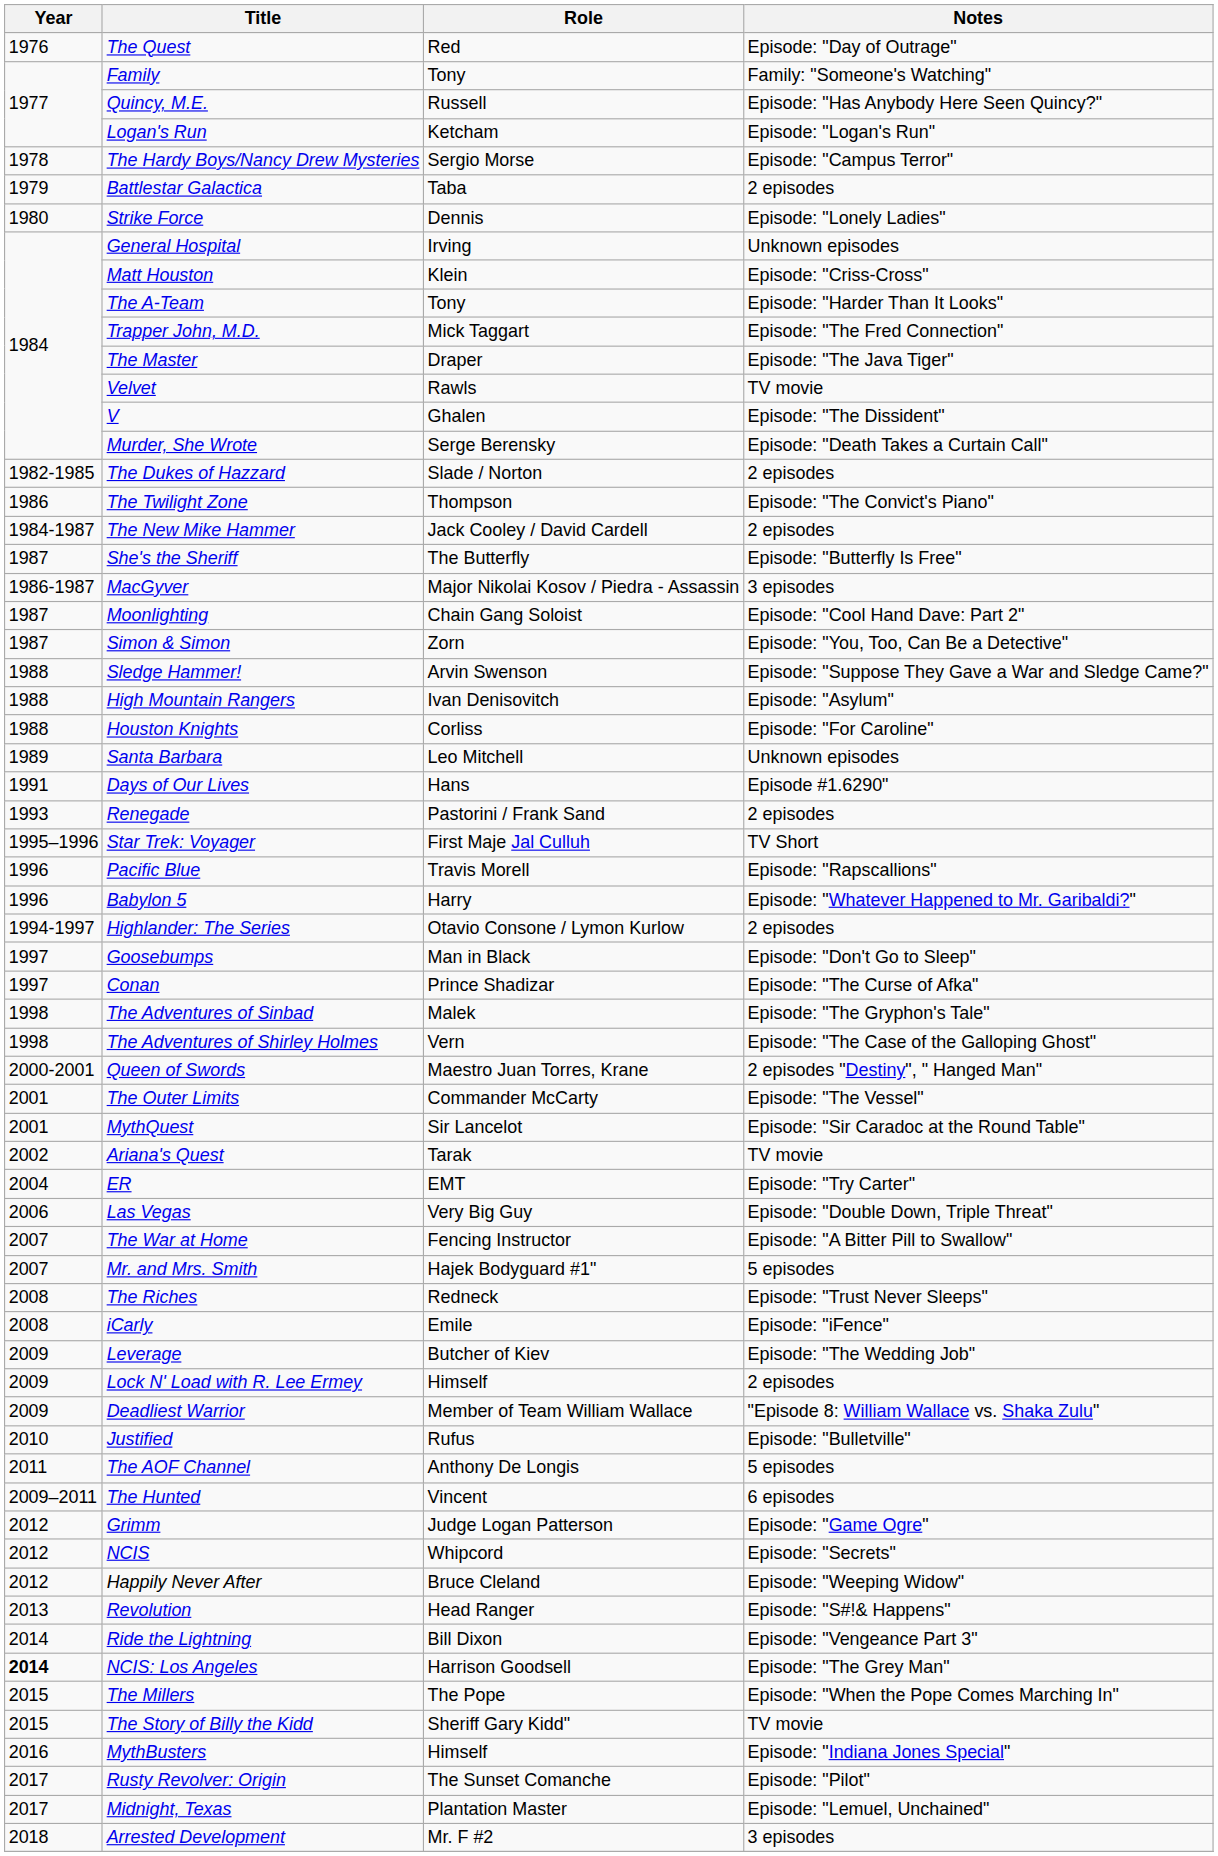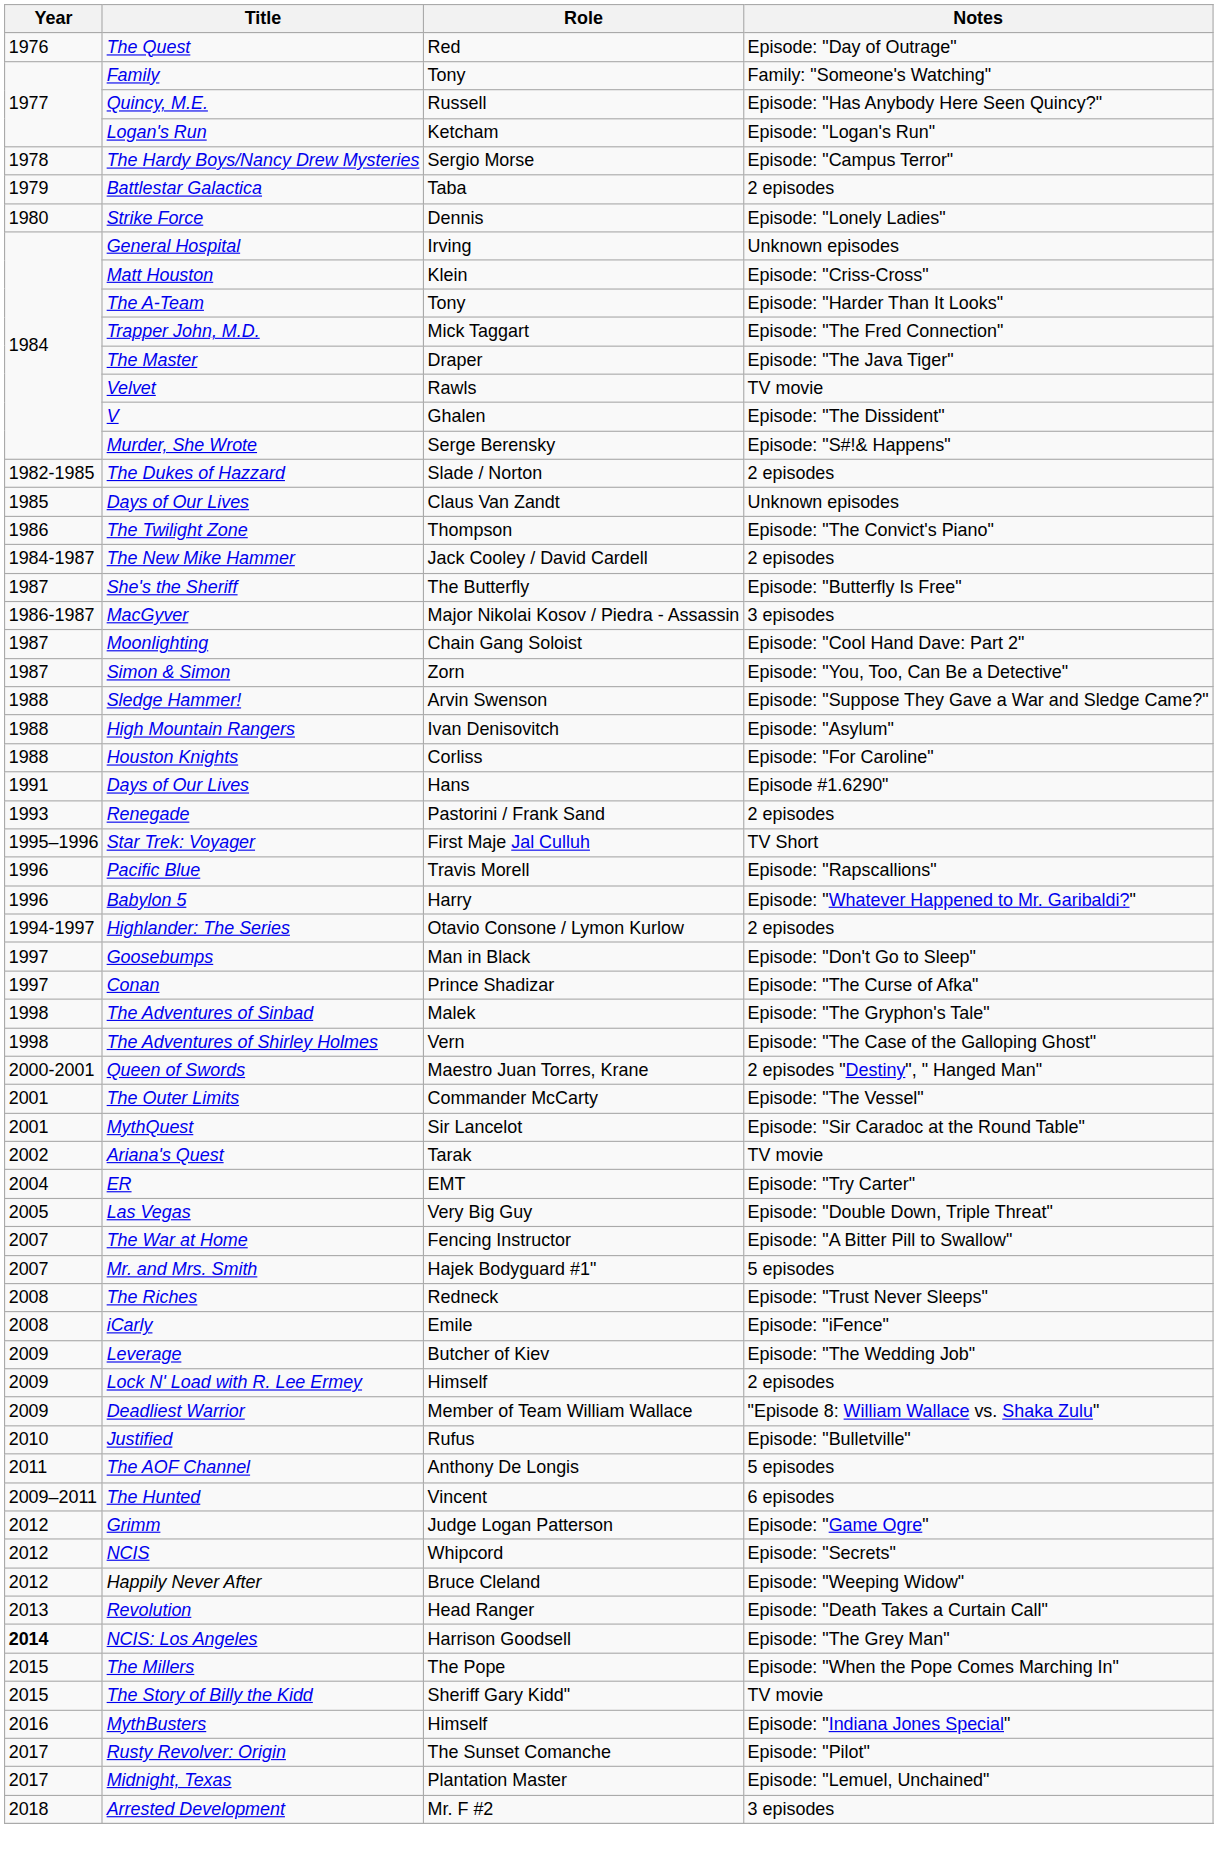 <table class="wikitable">
 <tr>
 <th>Year</th>
 <th>Title</th>
 <th>Role</th>
 <th>Notes</th>
 </tr>
 <tr>
 <td>1976</td>
 <td><em><a href='#'>The Quest</a></em></td>
 <td>Red</td>
 <td>Episode: "Day of Outrage"</td>
 </tr>
 <tr>
 <td rowspan="3">1977</td>
 <td><em><a href='#'>Family</a></em></td>
 <td>Tony</td>
 <td>Family: "Someone's Watching"</td>
 </tr>
 <tr>
 <td><em><a href='#'>Quincy, M.E.</a></em></td>
 <td>Russell</td>
 <td>Episode: "Has Anybody Here Seen Quincy?"</td>
 </tr>
 <tr>
 <td><em><a href='#'>Logan's Run</a></em></td>
 <td>Ketcham</td>
 <td>Episode: "Logan's Run"</td>
 </tr>
 <tr>
 <td>1978</td>
 <td><em><a href='#'>The Hardy Boys/Nancy Drew Mysteries</a></em></td>
 <td>Sergio Morse</td>
 <td>Episode: "Campus Terror"</td>
 </tr>
 <tr>
 <td>1979</td>
 <td><em><a href='#'>Battlestar Galactica</a></em></td>
 <td>Taba</td>
 <td>2 episodes</td>
 </tr>
 <tr>
 <td>1980</td>
 <td><em><a href='#'>Strike Force</a></em></td>
 <td>Dennis</td>
 <td>Episode: "Lonely Ladies"</td>
 </tr>
 <tr>
 <td rowspan="8">1984</td>
 <td><em><a href='#'>General Hospital</a></em></td>
 <td>Irving</td>
 <td>Unknown episodes</td>
 </tr>
 <tr>
 <td><em><a href='#'>Matt Houston</a></em></td>
 <td>Klein</td>
 <td>Episode: "Criss-Cross"</td>
 </tr>
 <tr>
 <td><em><a href='#'>The A-Team</a></em></td>
 <td>Tony</td>
 <td>Episode: "Harder Than It Looks"</td>
 </tr>
 <tr>
 <td><em><a href='#'>Trapper John, M.D.</a></em></td>
 <td>Mick Taggart</td>
 <td>Episode: "The Fred Connection"</td>
 </tr>
 <tr>
 <td><em><a href='#'>The Master</a></em></td>
 <td>Draper</td>
 <td>Episode: "The Java Tiger"</td>
 </tr>
 <tr>
 <td><em><a href='#'>Velvet</a></em></td>
 <td>Rawls</td>
 <td>TV movie</td>
 </tr>
 <tr>
 <td><em><a href='#'>V</a></em></td>
 <td>Ghalen</td>
 <td>Episode: "The Dissident"</td>
 </tr>
 <tr>
 <td><em><a href='#'>Murder, She Wrote</a></em></td>
 <td>Serge Berensky</td>
-<td>Episode: "Death Takes a Curtain Call"</td>
+<td>Episode: "S#!& Happens"</td>
 </tr>
 <tr>
 <td>1982-1985</td>
 <td><em><a href='#'>The Dukes of Hazzard</a></em></td>
 <td>Slade / Norton</td>
 <td>2 episodes</td>
+</tr>
+<tr>
+<td>1985</td>
+<td><em><a href='#'>Days of Our Lives</a></em></td>
+<td>Claus Van Zandt</td>
+<td>Unknown episodes</td>
 </tr>
 <tr>
 <td>1986</td>
 <td><em><a href='#'>The Twilight Zone</a></em></td>
 <td>Thompson</td>
 <td>Episode: "The Convict's Piano"</td>
 </tr>
 <tr>
 <td>1984-1987</td>
 <td><em><a href='#'>The New Mike Hammer</a></em></td>
 <td>Jack Cooley / David Cardell</td>
 <td>2 episodes</td>
 </tr>
 <tr>
 <td>1987</td>
 <td><em><a href='#'>She's the Sheriff</a></em></td>
 <td>The Butterfly</td>
 <td>Episode: "Butterfly Is Free"</td>
 </tr>
 <tr>
 <td>1986-1987</td>
 <td><em><a href='#'>MacGyver</a></em></td>
 <td>Major Nikolai Kosov / Piedra - Assassin</td>
 <td>3 episodes</td>
 </tr>
 <tr>
 <td>1987</td>
 <td><em><a href='#'>Moonlighting</a></em></td>
 <td>Chain Gang Soloist</td>
 <td>Episode: "Cool Hand Dave: Part 2"</td>
 </tr>
 <tr>
 <td>1987</td>
 <td><em><a href='#'>Simon & Simon</a></em></td>
 <td>Zorn</td>
 <td>Episode: "You, Too, Can Be a Detective"</td>
 </tr>
 <tr>
 <td>1988</td>
 <td><em><a href='#'>Sledge Hammer!</a></em></td>
 <td>Arvin Swenson</td>
 <td>Episode: "Suppose They Gave a War and Sledge Came?"</td>
 </tr>
 <tr>
 <td>1988</td>
 <td><em><a href='#'>High Mountain Rangers</a></em></td>
 <td>Ivan Denisovitch</td>
 <td>Episode: "Asylum"</td>
 </tr>
 <tr>
 <td>1988</td>
 <td><em><a href='#'>Houston Knights</a></em></td>
 <td>Corliss</td>
 <td>Episode: "For Caroline"</td>
-</tr>
-<tr>
-<td>1989</td>
-<td><em><a href='#'>Santa Barbara</a></em></td>
-<td>Leo Mitchell</td>
-<td>Unknown episodes</td>
 </tr>
 <tr>
 <td>1991</td>
 <td><em><a href='#'>Days of Our Lives</a></em></td>
 <td>Hans</td>
 <td>Episode #1.6290"</td>
 </tr>
 <tr>
 <td>1993</td>
 <td><em><a href='#'>Renegade</a></em></td>
 <td>Pastorini / Frank Sand</td>
 <td>2 episodes</td>
 </tr>
 <tr>
 <td>1995–1996</td>
 <td><em><a href='#'>Star Trek: Voyager</a></em></td>
 <td>First Maje <a href='#'>Jal Culluh</a></td>
 <td>TV Short</td>
 </tr>
 <tr>
 <td>1996</td>
 <td><em><a href='#'>Pacific Blue</a></em></td>
 <td>Travis Morell</td>
 <td>Episode: "Rapscallions"</td>
 </tr>
 <tr>
 <td>1996</td>
 <td><em><a href='#'>Babylon 5</a></em></td>
 <td>Harry</td>
 <td>Episode: "<a href='#'>Whatever Happened to Mr. Garibaldi?</a>"</td>
 </tr>
 <tr>
 <td>1994-1997</td>
 <td><em><a href='#'>Highlander: The Series</a></em></td>
 <td>Otavio Consone / Lymon Kurlow</td>
 <td>2 episodes</td>
 </tr>
 <tr>
 <td>1997</td>
 <td><em><a href='#'>Goosebumps</a></em></td>
 <td>Man in Black</td>
 <td>Episode: "Don't Go to Sleep"</td>
 </tr>
 <tr>
 <td>1997</td>
 <td><em><a href='#'>Conan</a></em></td>
 <td>Prince Shadizar</td>
 <td>Episode: "The Curse of Afka"</td>
 </tr>
 <tr>
 <td>1998</td>
 <td><em><a href='#'>The Adventures of Sinbad</a></em></td>
 <td>Malek</td>
 <td>Episode: "The Gryphon's Tale"</td>
 </tr>
 <tr>
 <td>1998</td>
 <td><em><a href='#'>The Adventures of Shirley Holmes</a></em></td>
 <td>Vern</td>
 <td>Episode: "The Case of the Galloping Ghost"</td>
 </tr>
 <tr>
 <td>2000-2001</td>
 <td><em><a href='#'>Queen of Swords</a></em></td>
 <td>Maestro Juan Torres, Krane</td>
 <td>2 episodes "<a href='#'>Destiny</a>", " Hanged Man"</td>
 </tr>
 <tr>
 <td>2001</td>
 <td><em><a href='#'>The Outer Limits</a></em></td>
 <td>Commander McCarty</td>
 <td>Episode: "The Vessel"</td>
 </tr>
 <tr>
 <td>2001</td>
 <td><em><a href='#'>MythQuest</a></em></td>
 <td>Sir Lancelot</td>
 <td>Episode: "Sir Caradoc at the Round Table"</td>
 </tr>
 <tr>
 <td>2002</td>
 <td><em><a href='#'>Ariana's Quest</a></em></td>
 <td>Tarak</td>
 <td>TV movie</td>
 </tr>
 <tr>
 <td>2004</td>
 <td><em><a href='#'>ER</a></em></td>
 <td>EMT</td>
 <td>Episode: "Try Carter"</td>
 </tr>
 <tr>
-<td>2006</td>
+<td>2005</td>
 <td><em><a href='#'>Las Vegas</a></em></td>
 <td>Very Big Guy</td>
 <td>Episode: "Double Down, Triple Threat"</td>
 </tr>
 <tr>
 <td>2007</td>
 <td><em><a href='#'>The War at Home</a></em></td>
 <td>Fencing Instructor</td>
 <td>Episode: "A Bitter Pill to Swallow"</td>
 </tr>
 <tr>
 <td>2007</td>
 <td><em><a href='#'>Mr. and Mrs. Smith</a></em></td>
 <td>Hajek Bodyguard #1"</td>
 <td>5 episodes</td>
 </tr>
 <tr>
 <td>2008</td>
 <td><em><a href='#'>The Riches</a></em></td>
 <td>Redneck</td>
 <td>Episode: "Trust Never Sleeps"</td>
 </tr>
 <tr>
 <td>2008</td>
 <td><em><a href='#'>iCarly</a></em></td>
 <td>Emile</td>
 <td>Episode: "iFence"</td>
 </tr>
 <tr>
 <td>2009</td>
 <td><em><a href='#'>Leverage</a></em></td>
 <td>Butcher of Kiev</td>
 <td>Episode: "The Wedding Job"</td>
 </tr>
 <tr>
 <td>2009</td>
 <td><em><a href='#'>Lock N' Load with R. Lee Ermey</a></em></td>
 <td>Himself</td>
 <td>2 episodes</td>
 </tr>
 <tr>
 <td>2009</td>
 <td><em><a href='#'>Deadliest Warrior</a></em></td>
 <td>Member of Team William Wallace</td>
 <td>"Episode 8: <a href='#'>William Wallace</a> vs. <a href='#'>Shaka Zulu</a>"</td>
 </tr>
 <tr>
 <td>2010</td>
 <td><em><a href='#'>Justified</a></em></td>
 <td>Rufus</td>
 <td>Episode: "Bulletville"</td>
 </tr>
 <tr>
 <td>2011</td>
 <td><em><a href='#'>The AOF Channel</a></em></td>
 <td>Anthony De Longis</td>
 <td>5 episodes</td>
 </tr>
 <tr>
 <td>2009–2011</td>
 <td><em><a href='#'>The Hunted</a></em></td>
 <td>Vincent</td>
 <td>6 episodes</td>
 </tr>
 <tr>
 <td>2012</td>
 <td><em><a href='#'>Grimm</a></em></td>
 <td>Judge Logan Patterson</td>
 <td>Episode: "<a href='#'>Game Ogre</a>"</td>
 </tr>
 <tr>
 <td>2012</td>
 <td><em><a href='#'>NCIS</a></em></td>
 <td>Whipcord</td>
 <td>Episode: "Secrets"</td>
 </tr>
 <tr>
 <td>2012</td>
 <td><em>Happily Never After</em></td>
 <td>Bruce Cleland</td>
 <td>Episode: "Weeping Widow"</td>
 </tr>
 <tr>
 <td>2013</td>
 <td><em><a href='#'>Revolution</a></em></td>
 <td>Head Ranger</td>
-<td>Episode: "S#!& Happens"</td>
-</tr>
-<tr>
-<td>2014</td>
-<td><em><a href='#'>Ride the Lightning</a></em></td>
-<td>Bill Dixon</td>
-<td>Episode: "Vengeance Part 3"</td>
+<td>Episode: "Death Takes a Curtain Call"</td>
 </tr>
 <tr>
 <td><strong>2014</strong></td>
 <td><em><a href='#'>NCIS: Los Angeles</a></em></td>
 <td>Harrison Goodsell</td>
 <td>Episode: "The Grey Man"</td>
 </tr>
 <tr>
 <td>2015</td>
 <td><em><a href='#'>The Millers</a></em></td>
 <td>The Pope</td>
 <td>Episode: "When the Pope Comes Marching In"</td>
 </tr>
 <tr>
 <td>2015</td>
 <td><em><a href='#'>The Story of Billy the Kidd</a></em></td>
 <td>Sheriff Gary Kidd"</td>
 <td>TV movie</td>
 </tr>
 <tr>
 <td>2016</td>
 <td><em><a href='#'>MythBusters</a></em></td>
 <td>Himself</td>
 <td>Episode: "<a href='#'>Indiana Jones Special</a>"</td>
 </tr>
 <tr>
 <td>2017</td>
 <td><em><a href='#'>Rusty Revolver: Origin</a></em></td>
 <td>The Sunset Comanche</td>
 <td>Episode: "Pilot"</td>
 </tr>
 <tr>
 <td>2017</td>
 <td><em><a href='#'>Midnight, Texas</a></em></td>
 <td>Plantation Master</td>
 <td>Episode: "Lemuel, Unchained"</td>
 </tr>
 <tr>
 <td>2018</td>
 <td><em><a href='#'>Arrested Development</a></em></td>
 <td>Mr. F #2</td>
 <td>3 episodes</td>
 </tr>
 <tr>
 </tr>
 </table>
